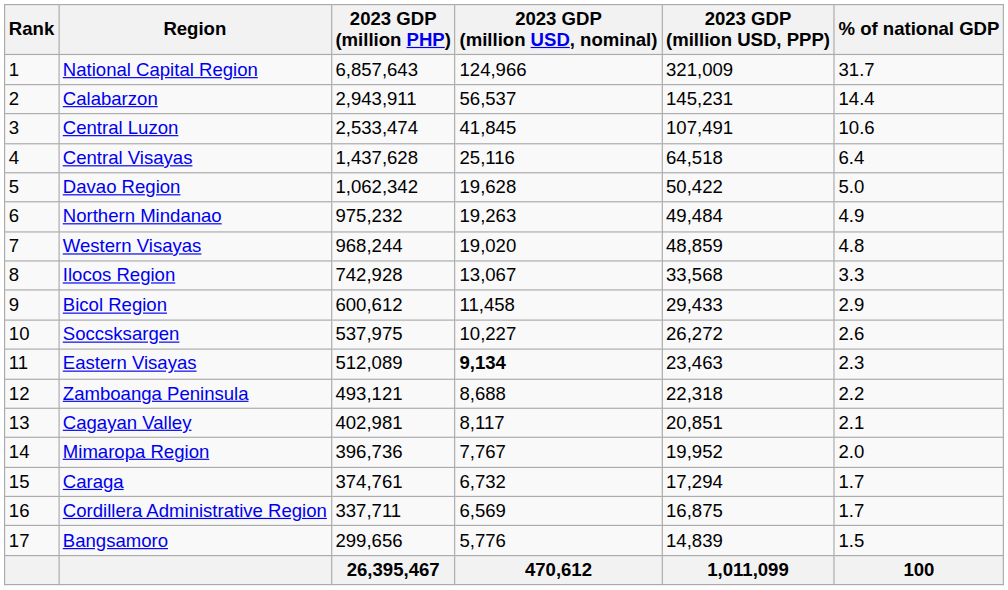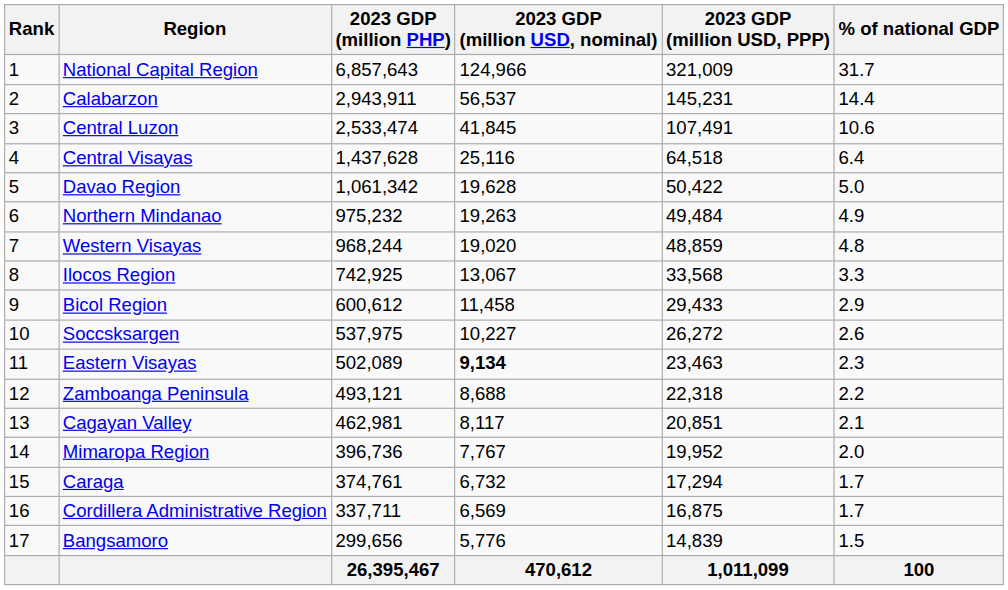 <table class="wikitable sortable">
 <tr>
 <th>Rank</th>
 <th>Region</th>
 <th>2023 GDP<br>(million <a href='#'>PHP</a>)</th>
 <th>2023 GDP<br>(million <a href='#'>USD</a>, nominal)</th>
 <th>2023 GDP<br>(million USD, PPP)</th>
 <th>% of national GDP</th>
 </tr>
 <tr>
 <td>1</td>
 <td><a href='#'>National Capital Region</a></td>
 <td>6,857,643</td>
 <td>124,966</td>
 <td>321,009</td>
 <td>31.7</td>
 </tr>
 <tr>
 <td>2</td>
 <td><a href='#'>Calabarzon</a></td>
 <td>2,943,911</td>
 <td>56,537</td>
 <td>145,231</td>
 <td>14.4</td>
 </tr>
 <tr>
 <td>3</td>
 <td><a href='#'>Central Luzon</a></td>
 <td>2,533,474</td>
 <td>41,845</td>
 <td>107,491</td>
 <td>10.6</td>
 </tr>
 <tr>
 <td>4</td>
 <td><a href='#'>Central Visayas</a></td>
 <td>1,437,628</td>
 <td>25,116</td>
 <td>64,518</td>
 <td>6.4</td>
 </tr>
 <tr>
 <td>5</td>
 <td><a href='#'>Davao Region</a></td>
-<td>1,062,342</td>
+<td>1,061,342</td>
 <td>19,628</td>
 <td>50,422</td>
 <td>5.0</td>
 </tr>
 <tr>
 <td>6</td>
 <td><a href='#'>Northern Mindanao</a></td>
 <td>975,232</td>
 <td>19,263</td>
 <td>49,484</td>
 <td>4.9</td>
 </tr>
 <tr>
 <td>7</td>
 <td><a href='#'>Western Visayas</a></td>
 <td>968,244</td>
 <td>19,020</td>
 <td>48,859</td>
 <td>4.8</td>
 </tr>
 <tr>
 <td>8</td>
 <td><a href='#'>Ilocos Region</a></td>
-<td>742,928</td>
+<td>742,925</td>
 <td>13,067</td>
 <td>33,568</td>
 <td>3.3</td>
 </tr>
 <tr>
 <td>9</td>
 <td><a href='#'>Bicol Region</a></td>
 <td>600,612</td>
 <td>11,458</td>
 <td>29,433</td>
 <td>2.9</td>
 </tr>
 <tr>
 <td>10</td>
 <td><a href='#'>Soccsksargen</a></td>
 <td>537,975</td>
 <td>10,227</td>
 <td>26,272</td>
 <td>2.6</td>
 </tr>
 <tr>
 <td>11</td>
 <td><a href='#'>Eastern Visayas</a></td>
-<td>512,089</td>
+<td>502,089</td>
 <td><strong>9,134</strong></td>
 <td>23,463</td>
 <td>2.3</td>
 </tr>
 <tr>
 <td>12</td>
 <td><a href='#'>Zamboanga Peninsula</a></td>
 <td>493,121</td>
 <td>8,688</td>
 <td>22,318</td>
 <td>2.2</td>
 </tr>
 <tr>
 <td>13</td>
 <td><a href='#'>Cagayan Valley</a></td>
-<td>402,981</td>
+<td>462,981</td>
 <td>8,117</td>
 <td>20,851</td>
 <td>2.1</td>
 </tr>
 <tr>
 <td>14</td>
 <td><a href='#'>Mimaropa Region</a></td>
 <td>396,736</td>
 <td>7,767</td>
 <td>19,952</td>
 <td>2.0</td>
 </tr>
 <tr>
 <td>15</td>
 <td><a href='#'>Caraga</a></td>
 <td>374,761</td>
 <td>6,732</td>
 <td>17,294</td>
 <td>1.7</td>
 </tr>
 <tr>
 <td>16</td>
 <td><a href='#'>Cordillera Administrative Region</a></td>
 <td>337,711</td>
 <td>6,569</td>
 <td>16,875</td>
 <td>1.7</td>
 </tr>
 <tr>
 <td>17</td>
 <td><a href='#'>Bangsamoro</a></td>
 <td>299,656</td>
 <td>5,776</td>
 <td>14,839</td>
 <td>1.5</td>
 </tr>
 <tr>
 <th></th>
 <th></th>
 <th>26,395,467</th>
 <th>470,612</th>
 <th>1,011,099</th>
 <th>100</th>
 </tr>
 </table>
